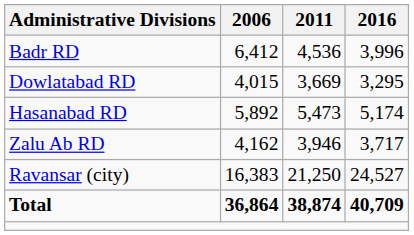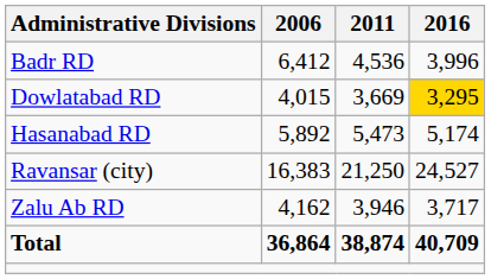 <table class="wikitable">
 <tr>
 <th>Administrative Divisions</th>
 <th>2006</th>
 <th>2011</th>
 <th>2016</th>
 </tr>
 <tr>
 <td><a href='#'>Badr RD</a></td>
 <td style="text-align: right;">6,412</td>
 <td style="text-align: right;">4,536</td>
 <td style="text-align: right;">3,996</td>
 </tr>
 <tr>
 <td><a href='#'>Dowlatabad RD</a></td>
 <td style="text-align: right;">4,015</td>
 <td style="text-align: right;">3,669</td>
-<td style="text-align: right;">3,295</td>
+<td style="background: gold; text-align: right;">3,295</td>
 </tr>
 <tr>
 <td><a href='#'>Hasanabad RD</a></td>
 <td style="text-align: right;">5,892</td>
 <td style="text-align: right;">5,473</td>
 <td style="text-align: right;">5,174</td>
 </tr>
 <tr>
+<td><a href='#'>Ravansar</a> (city)</td>
+<td style="text-align: right;">16,383</td>
+<td style="text-align: right;">21,250</td>
+<td style="text-align: right;">24,527</td>
+</tr>
+<tr>
 <td><a href='#'>Zalu Ab RD</a></td>
 <td style="text-align: right;">4,162</td>
 <td style="text-align: right;">3,946</td>
 <td style="text-align: right;">3,717</td>
-</tr>
-<tr>
-<td><a href='#'>Ravansar</a> (city)</td>
-<td style="text-align: right;">16,383</td>
-<td style="text-align: right;">21,250</td>
-<td style="text-align: right;">24,527</td>
 </tr>
 <tr>
 <td><strong>Total</strong></td>
 <td style="text-align: right;"><strong>36,864</strong></td>
 <td style="text-align: right;"><strong>38,874</strong></td>
 <td style="text-align: right;"><strong>40,709</strong></td>
 </tr>
 <tr>
 <td colspan=4></td>
 </tr>
 </table>
